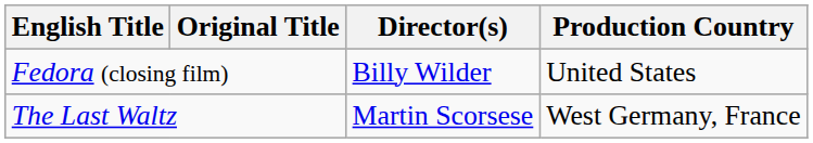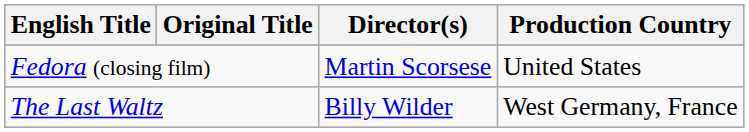 <table class="wikitable">
 <tr>
 <th>English Title</th>
 <th>Original Title</th>
 <th>Director(s)</th>
 <th>Production Country</th>
 </tr>
 <tr>
 <td colspan="2"><em><a href='#'>Fedora</a></em> <small>(closing film)</small></td>
-<td><a href='#'>Billy Wilder</a></td>
+<td><a href='#'>Martin Scorsese</a></td>
 <td>United States</td>
 </tr>
 <tr>
 <td colspan="2"><em><a href='#'>The Last Waltz</a></em></td>
-<td><a href='#'>Martin Scorsese</a></td>
+<td><a href='#'>Billy Wilder</a></td>
 <td>West Germany, France</td>
 </tr>
 </table>
